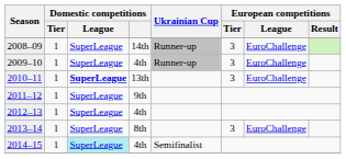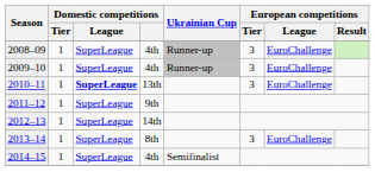 <table class="wikitable" style="font-size:85%">
 <tr bgcolor=>
 <th rowspan=2>Season</th>
 <th colspan=3>Domestic competitions</th>
 <th rowspan=2><a href='#'>Ukrainian Cup</a></th>
 <th colspan=3>European competitions</th>
 </tr>
 <tr>
 <th>Tier</th>
 <th>League</th>
 <th></th>
 <th>Tier</th>
 <th>League</th>
 <th>Result</th>
 </tr>
 <tr>
 </tr>
 <tr>
 <td style="background:#efefef;">2008–09</td>
 <td align="center">1</td>
 <td><a href='#'>SuperLeague</a></td>
-<td align=center>14th</td>
+<td align=center>4th</td>
 <td style="background:silver">Runner-up</td>
 <td style="text-align:center;">3</td>
 <td><a href='#'>EuroChallenge</a></td>
 <td style="background:#D0F0C0; text-align:center;"></td>
 </tr>
 <tr>
 <td style="background:#efefef;">2009–10</td>
 <td align="center">1</td>
 <td><a href='#'>SuperLeague</a></td>
 <td align=center>4th</td>
 <td style="background:silver">Runner-up</td>
 <td style="text-align:center;">3</td>
 <td><a href='#'>EuroChallenge</a></td>
 <td style="text-align:center;"></td>
 </tr>
 <tr>
 <td style="background:#efefef;"><a href='#'>2010–11</a></td>
 <td align="center">1</td>
 <td><strong><a href='#'>SuperLeague</a></strong></td>
 <td align=center>13th</td>
 <td></td>
 <td style="text-align:center;">3</td>
 <td><a href='#'>EuroChallenge</a></td>
 <td style="text-align:center;"></td>
 </tr>
 <tr>
 <td style="background:#efefef;"><a href='#'>2011–12</a></td>
 <td align="center">1</td>
 <td><a href='#'>SuperLeague</a></td>
 <td align=center>9th</td>
 <td></td>
 <td colspan=3></td>
 </tr>
 <tr>
 <td style="background:#efefef;"><a href='#'>2012–13</a></td>
 <td align="center">1</td>
 <td><a href='#'>SuperLeague</a></td>
-<td align=center>4th</td>
+<td align=center>14th</td>
 <td></td>
 <td colspan=3></td>
 </tr>
 <tr>
 <td style="background:#efefef;"><a href='#'>2013–14</a></td>
 <td align="center">1</td>
 <td><a href='#'>SuperLeague</a></td>
 <td align=center>8th</td>
 <td></td>
 <td style="text-align:center;">3</td>
 <td><a href='#'>EuroChallenge</a></td>
 <td style="text-align:center;"></td>
 </tr>
 <tr>
 <td style="background:#efefef;"><a href='#'>2014–15</a></td>
 <td align="center">1</td>
-<td style="background: paleturquoise;"><a href='#'>SuperLeague</a></td>
+<td><a href='#'>SuperLeague</a></td>
 <td align=center>4th</td>
 <td>Semifinalist</td>
 <td colspan=3></td>
 </tr>
 <tr>
 </tr>
 </table>
